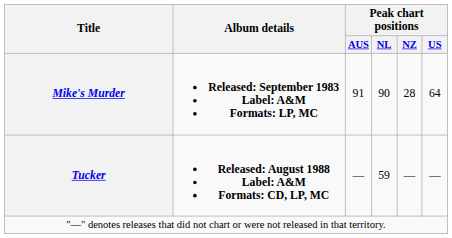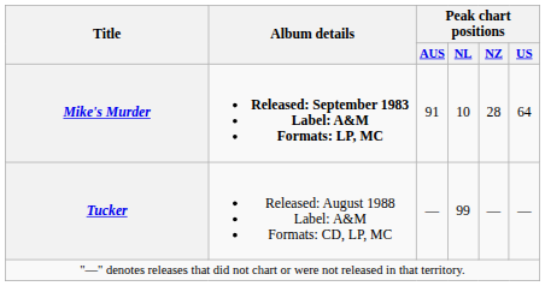 <table class="wikitable plainrowheaders" style="text-align:center;">
 <tr>
 <th rowspan="2" scope="col" style="width:15em;">Title</th>
 <th rowspan="2" scope="col" style="width:15em;">Album details</th>
 <th colspan="4">Peak chart positions</th>
 </tr>
 <tr>
 <th scope="col" style="width:2em;font-size:90%;"><a href='#'>AUS</a><br></th>
 <th scope="col" style="width:2em;font-size:90%;"><a href='#'>NL</a><br></th>
 <th scope="col" style="width:2em;font-size:90%;"><a href='#'>NZ</a><br></th>
 <th scope="col" style="width:2em;font-size:90%;"><a href='#'>US</a><br></th>
 </tr>
 <tr>
 <th scope="row"><em><a href='#'>Mike's Murder</a></em></th>
 <td><strong><br><ul><li>Released: September 1983</li><li>Label: A&M</li><li>Formats: LP, MC</li></ul></strong></td>
 <td>91</td>
-<td>90</td>
+<td>10</td>
 <td>28</td>
 <td>64</td>
 </tr>
 <tr>
 <th scope="row"><em><a href='#'>Tucker</a></em></th>
-<td><strong><br><ul><li>Released: August 1988</li><li>Label: A&M</li><li>Formats: CD, LP, MC</li></ul></strong></td>
+<td><br><ul><li>Released: August 1988</li><li>Label: A&M</li><li>Formats: CD, LP, MC</li></ul></td>
 <td>—</td>
-<td>59</td>
+<td>99</td>
 <td>—</td>
 <td>—</td>
 </tr>
 <tr>
 <td colspan="6" style="font-size:90%">"—" denotes releases that did not chart or were not released in that territory.</td>
 </tr>
 </table>
